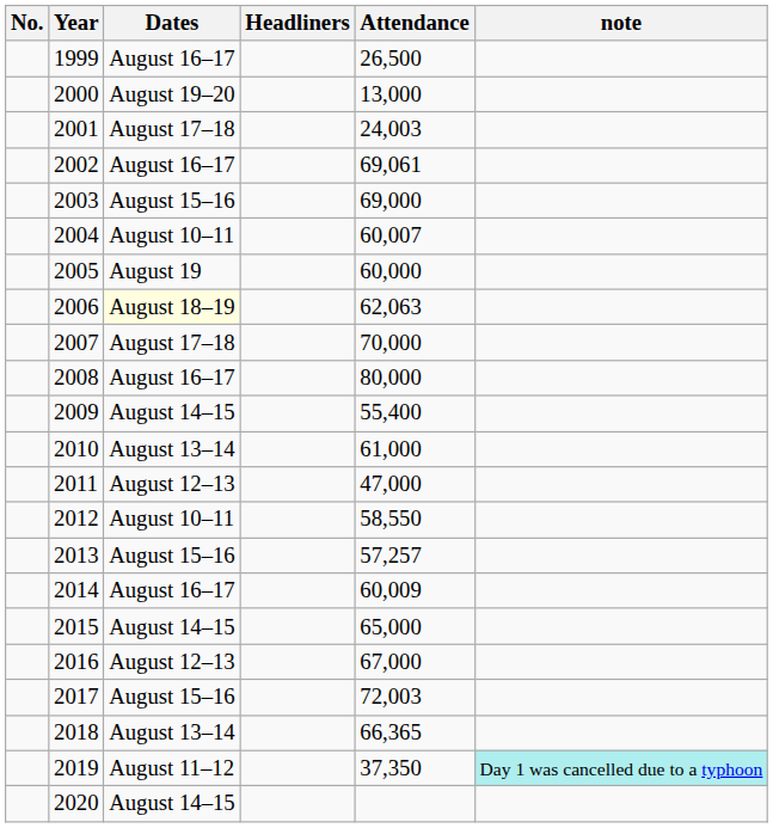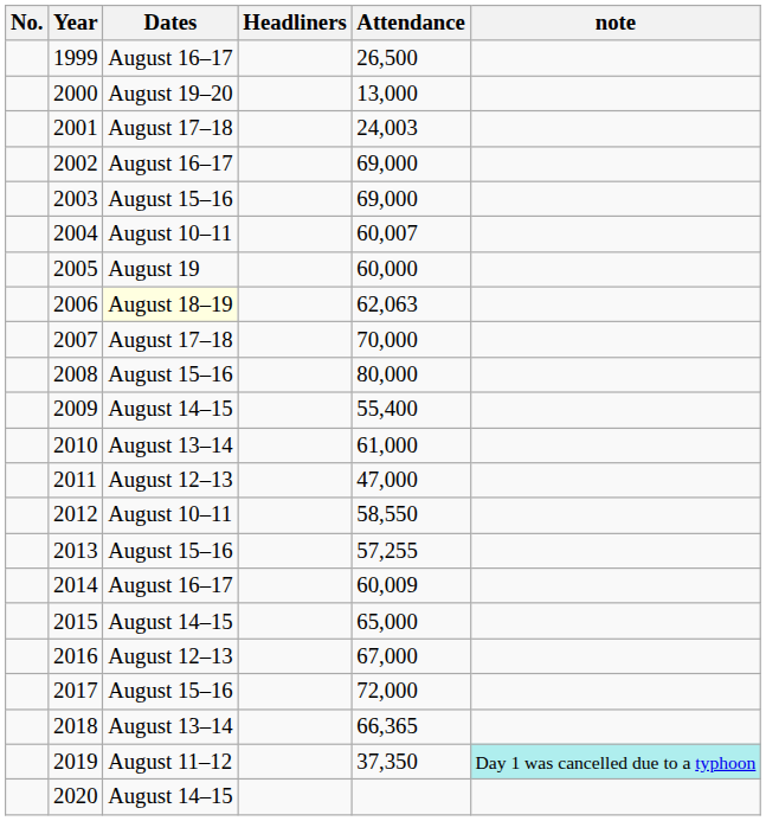 <table class="wikitable sortable">
 <tr>
 <th>No.</th>
 <th>Year</th>
 <th class="unsortable">Dates</th>
 <th class="unsortable">Headliners</th>
 <th>Attendance</th>
 <th class="unsortable">note</th>
 </tr>
 <tr>
 <td></td>
 <td>1999</td>
 <td>August 16–17</td>
 <td></td>
 <td>26,500</td>
 <td></td>
 </tr>
 <tr>
 <td></td>
 <td>2000</td>
 <td>August 19–20</td>
 <td></td>
 <td>13,000</td>
 <td></td>
 </tr>
 <tr>
 <td></td>
 <td>2001</td>
 <td>August 17–18</td>
 <td></td>
 <td>24,003</td>
 <td></td>
 </tr>
 <tr>
 <td></td>
 <td>2002</td>
 <td>August 16–17</td>
 <td></td>
-<td>69,061</td>
+<td>69,000</td>
 <td></td>
 </tr>
 <tr>
 <td></td>
 <td>2003</td>
 <td>August 15–16</td>
 <td></td>
 <td>69,000</td>
 <td></td>
 </tr>
 <tr>
 <td></td>
 <td>2004</td>
 <td>August 10–11</td>
 <td></td>
 <td>60,007</td>
 <td></td>
 </tr>
 <tr>
 <td></td>
 <td>2005</td>
 <td>August 19</td>
 <td></td>
 <td>60,000</td>
 <td></td>
 </tr>
 <tr>
 <td></td>
 <td>2006</td>
 <td style="background: lightyellow;">August 18–19</td>
 <td></td>
 <td>62,063</td>
 <td></td>
 </tr>
 <tr>
 <td></td>
 <td>2007</td>
 <td>August 17–18</td>
 <td></td>
 <td>70,000</td>
 <td></td>
 </tr>
 <tr>
 <td></td>
 <td>2008</td>
-<td>August 16–17</td>
+<td>August 15–16</td>
 <td></td>
 <td>80,000</td>
 <td></td>
 </tr>
 <tr>
 <td></td>
 <td>2009</td>
 <td>August 14–15</td>
 <td></td>
 <td>55,400</td>
 <td></td>
 </tr>
 <tr>
 <td></td>
 <td>2010</td>
 <td>August 13–14</td>
 <td></td>
 <td>61,000</td>
 <td></td>
 </tr>
 <tr>
 <td></td>
 <td>2011</td>
 <td>August 12–13</td>
 <td></td>
 <td>47,000</td>
 <td></td>
 </tr>
 <tr>
 <td></td>
 <td>2012</td>
 <td>August 10–11</td>
 <td></td>
 <td>58,550</td>
 <td></td>
 </tr>
 <tr>
 <td></td>
 <td>2013</td>
 <td>August 15–16</td>
 <td></td>
-<td>57,257</td>
+<td>57,255</td>
 <td></td>
 </tr>
 <tr>
 <td></td>
 <td>2014</td>
 <td>August 16–17</td>
 <td></td>
 <td>60,009</td>
 <td></td>
 </tr>
 <tr>
 <td></td>
 <td>2015</td>
 <td>August 14–15</td>
 <td></td>
 <td>65,000</td>
 <td></td>
 </tr>
 <tr>
 <td></td>
 <td>2016</td>
 <td>August 12–13</td>
 <td></td>
 <td>67,000</td>
 <td></td>
 </tr>
 <tr>
 <td></td>
 <td>2017</td>
 <td>August 15–16</td>
 <td></td>
-<td>72,003</td>
+<td>72,000</td>
 <td></td>
 </tr>
 <tr>
 <td></td>
 <td>2018</td>
 <td>August 13–14</td>
 <td></td>
 <td>66,365</td>
 <td></td>
 </tr>
 <tr>
 <td></td>
 <td>2019</td>
 <td>August 11–12</td>
 <td></td>
 <td>37,350</td>
 <td style="background: paleturquoise;"><small>Day 1 was cancelled due to a <a href='#'>typhoon</a></small></td>
 </tr>
 <tr>
 <td></td>
 <td>2020</td>
 <td>August 14–15</td>
 <td></td>
 <td></td>
 <td></td>
 </tr>
 </table>
